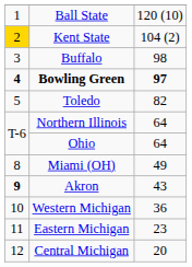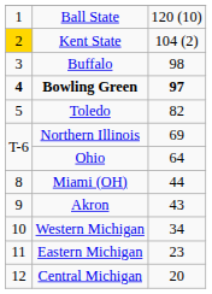 <table class="wikitable" border="1">
 <tr align=center>
 </tr>
 <tr align="center">
 <td>1</td>
 <td><a href='#'>Ball State</a></td>
 <td>120 (10)</td>
 </tr>
 <tr align="center">
 <td style="background: gold;">2</td>
 <td><a href='#'>Kent State</a></td>
 <td>104 (2)</td>
 </tr>
 <tr align="center">
 <td>3</td>
 <td><a href='#'>Buffalo</a></td>
 <td>98</td>
 </tr>
 <tr align="center">
 <td><strong>4</strong></td>
 <td><strong>Bowling Green</strong></td>
 <td><strong>97</strong></td>
 </tr>
 <tr align="center">
 <td>5</td>
 <td><a href='#'>Toledo</a></td>
 <td>82</td>
 </tr>
 <tr align="center">
 <td rowspan=2>T-6</td>
 <td><a href='#'>Northern Illinois</a></td>
-<td>64</td>
+<td>69</td>
 </tr>
 <tr align="center">
 <td><a href='#'>Ohio</a></td>
 <td>64</td>
 </tr>
 <tr align="center">
 <td>8</td>
 <td><a href='#'>Miami (OH)</a></td>
-<td>49</td>
+<td>44</td>
 </tr>
 <tr align="center">
-<td><strong>9</strong></td>
+<td>9</td>
 <td><a href='#'>Akron</a></td>
 <td>43</td>
 </tr>
 <tr align="center">
 <td>10</td>
 <td><a href='#'>Western Michigan</a></td>
-<td>36</td>
+<td>34</td>
 </tr>
 <tr align="center">
 <td>11</td>
 <td><a href='#'>Eastern Michigan</a></td>
 <td>23</td>
 </tr>
 <tr align="center">
 <td>12</td>
 <td><a href='#'>Central Michigan</a></td>
 <td>20</td>
 </tr>
 </table>
